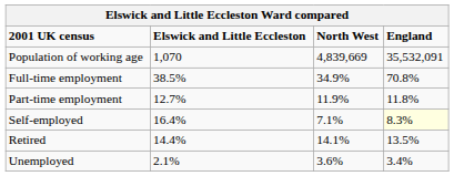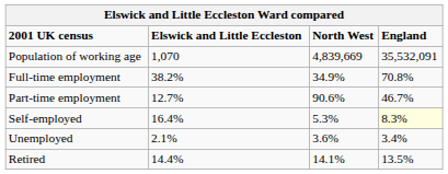 <table class="wikitable" style="float: right; margin-left: 2em; width: 40%; font-size: 90%;" cellspacing="3">
 <tr>
 <th colspan="4"><strong>Elswick and Little Eccleston Ward compared</strong></th>
 </tr>
 <tr>
 <td><strong>2001 UK census</strong></td>
 <td><strong>Elswick and Little Eccleston</strong></td>
 <td><strong>North West</strong></td>
 <td><strong>England</strong></td>
 </tr>
 <tr>
 <td>Population of working age</td>
 <td>1,070</td>
 <td>4,839,669</td>
 <td>35,532,091</td>
 </tr>
 <tr>
 <td>Full-time employment</td>
-<td>38.5%</td>
+<td>38.2%</td>
 <td>34.9%</td>
 <td>70.8%</td>
 </tr>
 <tr>
 <td>Part-time employment</td>
 <td>12.7%</td>
-<td>11.9%</td>
-<td>11.8%</td>
+<td>90.6%</td>
+<td>46.7%</td>
 </tr>
 <tr>
 <td>Self-employed</td>
 <td>16.4%</td>
-<td>7.1%</td>
+<td>5.3%</td>
 <td style="background: lightyellow;">8.3%</td>
+</tr>
+<tr>
+<td>Unemployed</td>
+<td>2.1%</td>
+<td>3.6%</td>
+<td>3.4%</td>
 </tr>
 <tr>
 <td>Retired</td>
 <td>14.4%</td>
 <td>14.1%</td>
 <td>13.5%</td>
 </tr>
-<tr>
-<td>Unemployed</td>
-<td>2.1%</td>
-<td>3.6%</td>
-<td>3.4%</td>
-</tr>
 </table>
